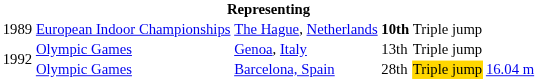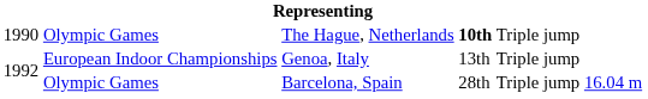 <table>
 <tr>
 <th colspan="6">Representing </th>
 </tr>
 <tr>
-<td>1989</td>
-<td><a href='#'>European Indoor Championships</a></td>
+<td>1990</td>
+<td><a href='#'>Olympic Games</a></td>
 <td><a href='#'>The Hague</a>, <a href='#'>Netherlands</a></td>
 <td><strong>10th</strong></td>
 <td>Triple jump</td>
 <td></td>
 </tr>
 <tr>
 <td rowspan=2>1992</td>
-<td><a href='#'>Olympic Games</a></td>
+<td><a href='#'>European Indoor Championships</a></td>
 <td><a href='#'>Genoa</a>, <a href='#'>Italy</a></td>
 <td>13th</td>
 <td>Triple jump</td>
 <td></td>
 </tr>
 <tr>
 <td><a href='#'>Olympic Games</a></td>
 <td><a href='#'>Barcelona, Spain</a></td>
 <td>28th</td>
-<td style="background: gold;">Triple jump</td>
+<td>Triple jump</td>
 <td><a href='#'>16.04 m</a></td>
 </tr>
 </table>
